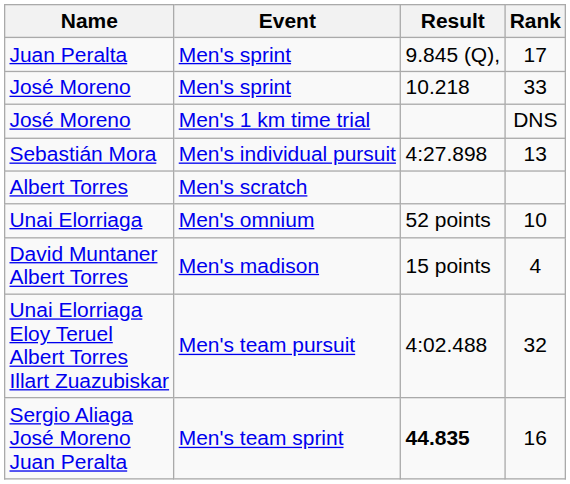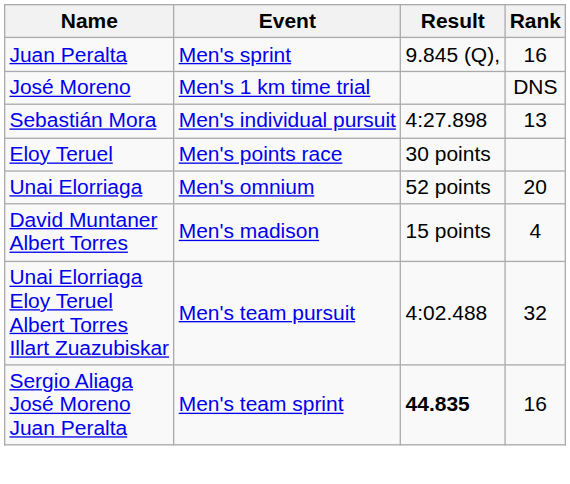 <table class="wikitable sortable">
 <tr>
 <th>Name</th>
 <th>Event</th>
 <th>Result</th>
 <th>Rank</th>
 </tr>
 <tr>
 <td><a href='#'>Juan Peralta</a></td>
 <td><a href='#'>Men's sprint</a></td>
 <td>9.845 (Q),</td>
-<td align=center>17</td>
-</tr>
-<tr>
-<td><a href='#'>José Moreno</a></td>
-<td><a href='#'>Men's sprint</a></td>
-<td>10.218</td>
-<td align=center>33</td>
+<td align=center>16</td>
 </tr>
 <tr>
 <td><a href='#'>José Moreno</a></td>
 <td><a href='#'>Men's 1 km time trial</a></td>
 <td></td>
 <td align=center>DNS</td>
 </tr>
 <tr>
 <td><a href='#'>Sebastián Mora</a></td>
 <td><a href='#'>Men's individual pursuit</a></td>
 <td>4:27.898</td>
 <td align=center>13</td>
 </tr>
 <tr>
-<td><a href='#'>Albert Torres</a></td>
-<td><a href='#'>Men's scratch</a></td>
-<td></td>
+<td><a href='#'>Eloy Teruel</a></td>
+<td><a href='#'>Men's points race</a></td>
+<td>30 points</td>
 <td align=center></td>
 </tr>
 <tr>
 <td><a href='#'>Unai Elorriaga</a></td>
 <td><a href='#'>Men's omnium</a></td>
 <td>52 points</td>
-<td align=center>10</td>
+<td align=center>20</td>
 </tr>
 <tr>
 <td><a href='#'>David Muntaner</a><br><a href='#'>Albert Torres</a></td>
 <td><a href='#'>Men's madison</a></td>
 <td>15 points</td>
 <td align=center>4</td>
 </tr>
 <tr>
 <td><a href='#'>Unai Elorriaga</a><br><a href='#'>Eloy Teruel</a><br><a href='#'>Albert Torres</a><br><a href='#'>Illart Zuazubiskar</a></td>
 <td><a href='#'>Men's team pursuit</a></td>
 <td>4:02.488</td>
 <td align=center>32</td>
 </tr>
 <tr>
 <td><a href='#'>Sergio Aliaga</a><br><a href='#'>José Moreno</a><br><a href='#'>Juan Peralta</a></td>
 <td><a href='#'>Men's team sprint</a></td>
 <td><strong>44.835</strong></td>
 <td align=center>16</td>
 </tr>
 </table>
